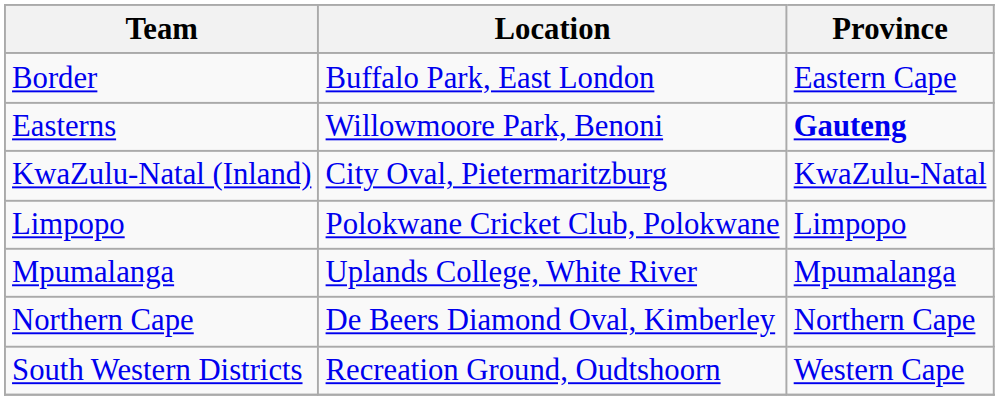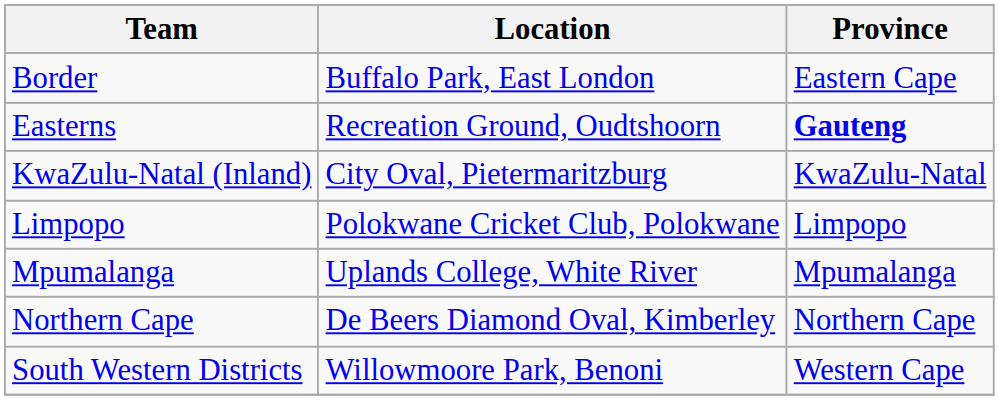 <table class="wikitable">
 <tr>
 <th>Team</th>
 <th>Location</th>
 <th>Province</th>
 </tr>
 <tr>
 <td><a href='#'>Border</a></td>
 <td><a href='#'> Buffalo Park, East London</a></td>
 <td><a href='#'>Eastern Cape</a></td>
 </tr>
 <tr>
 <td><a href='#'>Easterns</a></td>
-<td><a href='#'> Willowmoore Park, Benoni</a></td>
+<td><a href='#'>Recreation Ground, Oudtshoorn</a></td>
 <td><strong><a href='#'>Gauteng</a></strong></td>
 </tr>
 <tr>
 <td><a href='#'>KwaZulu-Natal (Inland)</a></td>
 <td><a href='#'>City Oval, Pietermaritzburg</a></td>
 <td><a href='#'>KwaZulu-Natal</a></td>
 </tr>
 <tr>
 <td><a href='#'>Limpopo</a></td>
 <td><a href='#'> Polokwane Cricket Club, Polokwane</a></td>
 <td><a href='#'>Limpopo</a></td>
 </tr>
 <tr>
 <td><a href='#'>Mpumalanga</a></td>
 <td><a href='#'>Uplands College, White River</a></td>
 <td><a href='#'>Mpumalanga</a></td>
 </tr>
 <tr>
 <td><a href='#'>Northern Cape</a></td>
 <td><a href='#'>De Beers Diamond Oval, Kimberley</a></td>
 <td><a href='#'>Northern Cape</a></td>
 </tr>
 <tr>
 <td><a href='#'>South Western Districts</a></td>
-<td><a href='#'>Recreation Ground, Oudtshoorn</a></td>
+<td><a href='#'> Willowmoore Park, Benoni</a></td>
 <td><a href='#'>Western Cape</a></td>
 </tr>
 <tr>
 </tr>
 </table>
